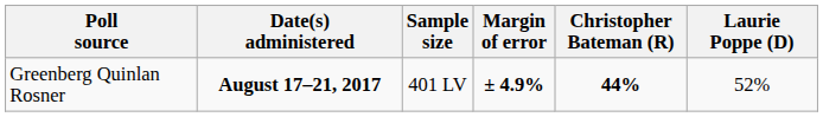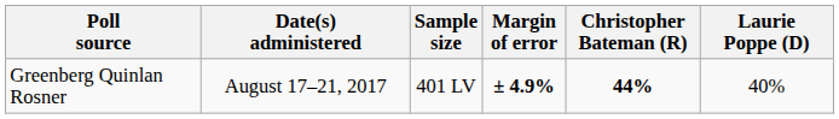 <table class="wikitable">
 <tr>
 <th style="width:150px;">Poll<br> source</th>
 <th style="width:160px;">Date(s)<br> administered</th>
 <th>Sample<br>size</th>
 <th style="width:60px;">Margin<br> of error</th>
 <th style="width:100px;">Christopher<br> Bateman (R)</th>
 <th style="width:100px;">Laurie<br> Poppe (D)</th>
 </tr>
 <tr>
 <td>Greenberg Quinlan Rosner</td>
-<td align="center"><strong>August 17–21, 2017</strong></td>
+<td align="center">August 17–21, 2017</td>
 <td align="center">401 LV</td>
 <td align="center"><strong>± 4.9%</strong></td>
 <td align="center" ><strong>44%</strong></td>
-<td align="center">52%</td>
+<td align="center">40%</td>
 </tr>
 </table>
